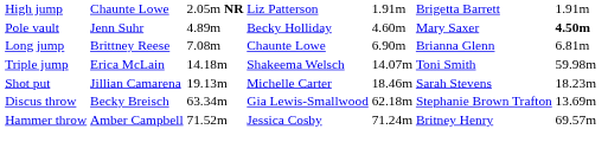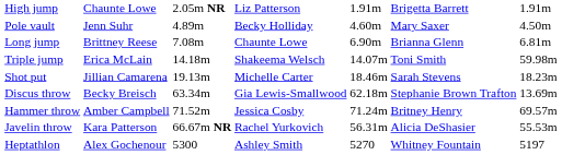 <table>
 <tr>
 <td rowspan=1><a href='#'>High jump</a></td>
 <td><a href='#'>Chaunte Lowe</a></td>
 <td>2.05m <strong>NR</strong></td>
 <td><a href='#'>Liz Patterson</a></td>
 <td>1.91m</td>
 <td><a href='#'>Brigetta Barrett</a></td>
 <td>1.91m</td>
 </tr>
 <tr>
 <td rowspan=1><a href='#'>Pole vault</a></td>
 <td><a href='#'>Jenn Suhr</a></td>
 <td>4.89m</td>
 <td><a href='#'>Becky Holliday</a></td>
 <td>4.60m</td>
 <td><a href='#'>Mary Saxer</a></td>
-<td><strong>4.50m</strong></td>
+<td>4.50m</td>
 </tr>
 <tr>
 <td rowspan=1><a href='#'>Long jump</a></td>
 <td><a href='#'>Brittney Reese</a></td>
 <td>7.08m</td>
 <td><a href='#'>Chaunte Lowe</a></td>
 <td>6.90m</td>
 <td><a href='#'>Brianna Glenn</a></td>
 <td>6.81m</td>
 </tr>
 <tr>
 <td rowspan=1><a href='#'>Triple jump</a></td>
 <td><a href='#'>Erica McLain</a></td>
 <td>14.18m</td>
 <td><a href='#'>Shakeema Welsch</a></td>
 <td>14.07m</td>
 <td><a href='#'>Toni Smith</a></td>
 <td>59.98m</td>
 </tr>
 <tr>
 <td rowspan=1><a href='#'>Shot put</a></td>
 <td><a href='#'>Jillian Camarena</a></td>
 <td>19.13m</td>
 <td><a href='#'>Michelle Carter</a></td>
 <td>18.46m</td>
 <td><a href='#'>Sarah Stevens</a></td>
 <td>18.23m</td>
 </tr>
 <tr>
 <td rowspan=1><a href='#'>Discus throw</a></td>
 <td><a href='#'>Becky Breisch</a></td>
 <td>63.34m</td>
 <td><a href='#'>Gia Lewis-Smallwood</a></td>
 <td>62.18m</td>
 <td><a href='#'>Stephanie Brown Trafton</a></td>
 <td>13.69m</td>
 </tr>
 <tr>
 <td rowspan=1><a href='#'>Hammer throw</a></td>
 <td><a href='#'>Amber Campbell</a></td>
 <td>71.52m</td>
 <td><a href='#'>Jessica Cosby</a></td>
 <td>71.24m</td>
 <td><a href='#'>Britney Henry</a></td>
 <td>69.57m</td>
 </tr>
+<tr>
+<td rowspan=1><a href='#'>Javelin throw</a></td>
+<td><a href='#'>Kara Patterson</a></td>
+<td>66.67m <strong>NR</strong></td>
+<td><a href='#'>Rachel Yurkovich</a></td>
+<td>56.31m</td>
+<td><a href='#'>Alicia DeShasier</a></td>
+<td>55.53m</td>
+</tr>
+<tr>
+<td rowspan=1><a href='#'>Heptathlon</a></td>
+<td><a href='#'>Alex Gochenour</a></td>
+<td>5300</td>
+<td><a href='#'>Ashley Smith</a></td>
+<td>5270</td>
+<td><a href='#'>Whitney Fountain</a></td>
+<td>5197</td>
+</tr>
 </table>
